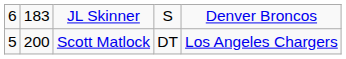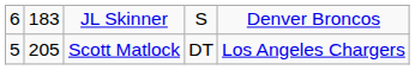 <table class="wikitable" style="text-align:center">
 <tr>
 <td>6</td>
 <td>183</td>
 <td><a href='#'>JL Skinner</a></td>
 <td>S</td>
 <td><a href='#'>Denver Broncos</a></td>
 </tr>
 <tr>
 <td>5</td>
-<td>200</td>
+<td>205</td>
 <td><a href='#'>Scott Matlock</a></td>
 <td>DT</td>
 <td><a href='#'>Los Angeles Chargers</a></td>
 </tr>
 </table>
